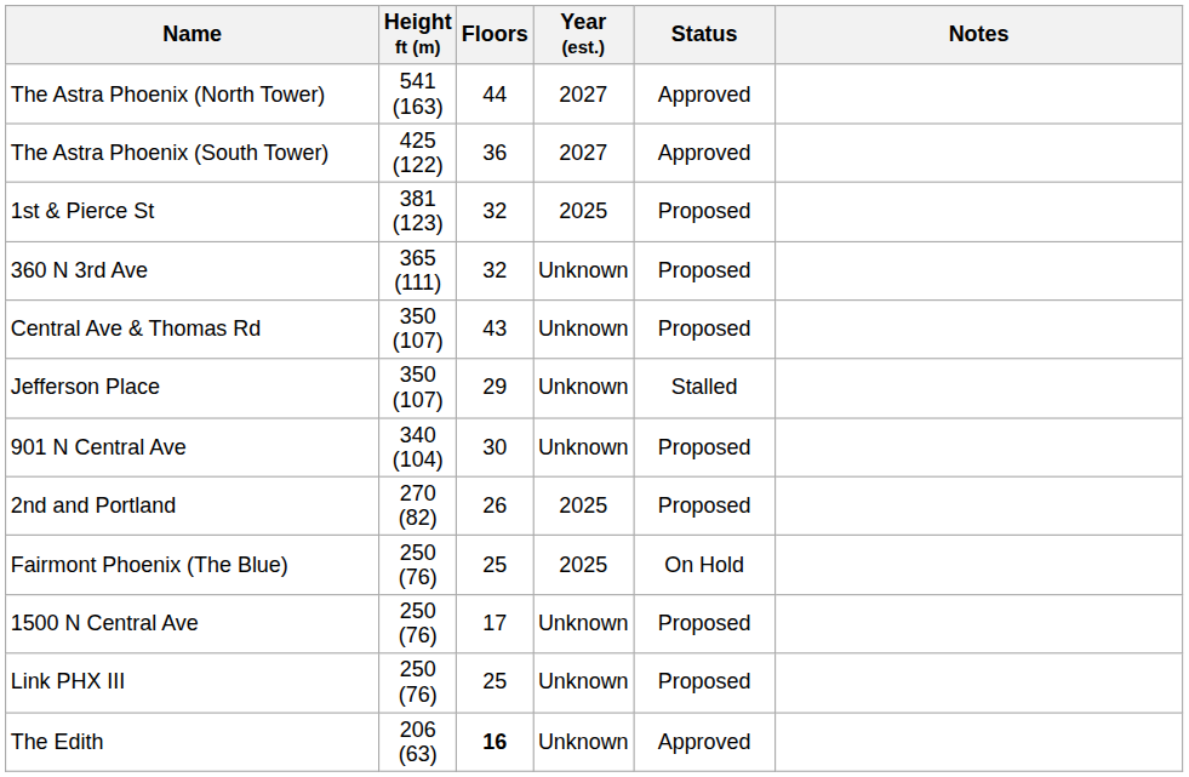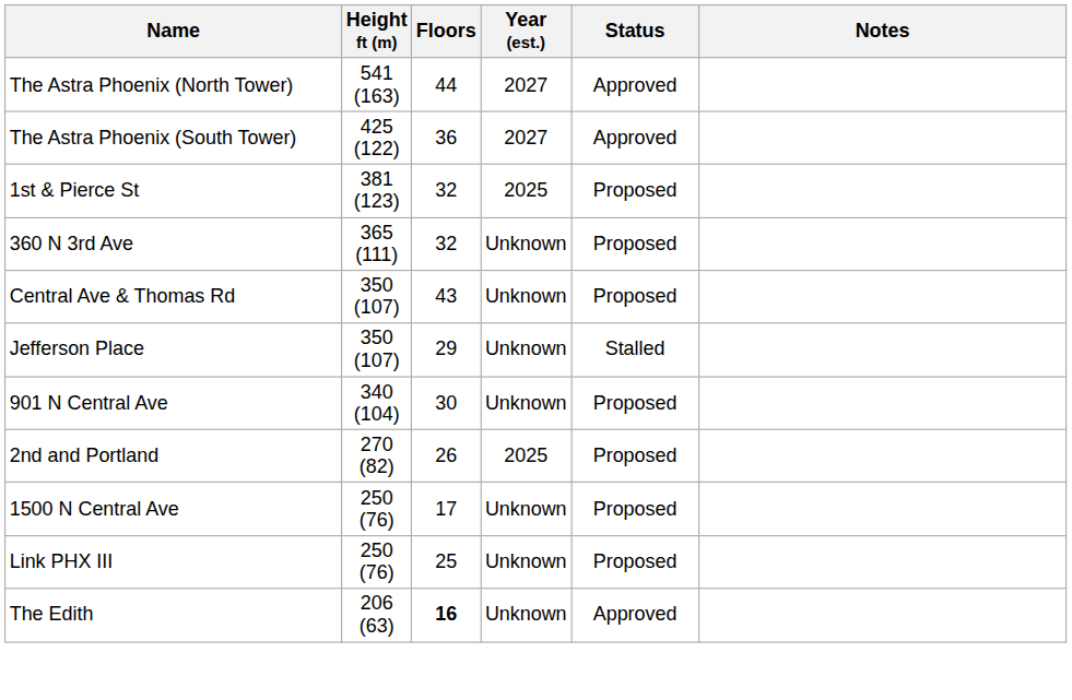 <table class="wikitable sortable" style="border:#999; background:#fff; text-align: center">
 <tr>
 <th scope=col style="width:290px;">Name</th>
 <th scope=col style="width:40px;">Height<br><small>ft (m)</small></th>
 <th scope=col style="width:40px;">Floors</th>
 <th scope=col style="width:40px;">Year<br><small>(est.)</small></th>
 <th scope=col style="width:100px;">Status</th>
 <th scope=col class="unsortable" style="width:320px;">Notes</th>
 </tr>
 <tr>
 <td align=left>The Astra Phoenix (North Tower)</td>
 <td align="center">541 (163)</td>
 <td align="center">44</td>
 <td align="center">2027</td>
 <td align="center">Approved</td>
 <td align="center"></td>
 </tr>
 <tr>
 <td align=left>The Astra Phoenix (South Tower)</td>
 <td align="center">425 (122)</td>
 <td align="center">36</td>
 <td align="center">2027</td>
 <td align="center">Approved</td>
 <td align="center"></td>
 </tr>
 <tr>
 <td align=left>1st & Pierce St</td>
 <td align="center">381 (123)</td>
 <td align="center">32</td>
 <td align="center">2025</td>
 <td align="center">Proposed</td>
 <td align="center"></td>
 </tr>
 <tr>
 <td align=left>360 N 3rd Ave</td>
 <td align="center">365 (111)</td>
 <td align="center">32</td>
 <td align="center">Unknown</td>
 <td align="center">Proposed</td>
 <td align="center"></td>
 </tr>
 <tr>
 <td align=left>Central Ave & Thomas Rd</td>
 <td align="center">350 (107)</td>
 <td align="center">43</td>
 <td align="center">Unknown</td>
 <td align="center">Proposed</td>
 <td align="center"></td>
 </tr>
 <tr>
 <td align=left>Jefferson Place</td>
 <td align="center">350 (107)</td>
 <td align="center">29</td>
 <td align="center">Unknown</td>
 <td align="center">Stalled</td>
 <td align="center"></td>
 </tr>
 <tr>
 <td align=left>901 N Central Ave</td>
 <td align="center">340 (104)</td>
 <td align="center">30</td>
 <td align="center">Unknown</td>
 <td align="center">Proposed</td>
 <td align="center"></td>
 </tr>
 <tr>
 <td align=left>2nd and Portland</td>
 <td align="center">270 (82)</td>
 <td align="center">26</td>
 <td align="center">2025</td>
 <td align="center">Proposed</td>
 <td align="center"></td>
 </tr>
 <tr>
-<td align=left>Fairmont Phoenix (The Blue)</td>
-<td align="center">250 (76)</td>
-<td align="center">25</td>
-<td align="center">2025</td>
-<td align="center">On Hold</td>
-<td align="center"></td>
-</tr>
-<tr>
 <td align=left>1500 N Central Ave</td>
 <td align="center">250 (76)</td>
 <td align="center">17</td>
 <td align="center">Unknown</td>
 <td align="center">Proposed</td>
 <td align="center"></td>
 </tr>
 <tr>
 <td align=left>Link PHX III</td>
 <td align="center">250 (76)</td>
 <td align="center">25</td>
 <td align="center">Unknown</td>
 <td align="center">Proposed</td>
 <td align="center"></td>
 </tr>
 <tr>
 <td align=left>The Edith</td>
 <td align="center">206 (63)</td>
 <td align="center"><strong>16</strong></td>
 <td align="center">Unknown</td>
 <td align="center">Approved</td>
 <td align="center"></td>
 </tr>
 </table>
